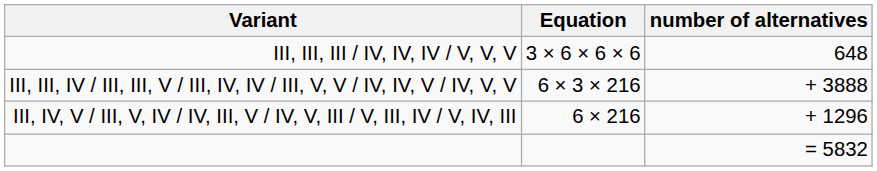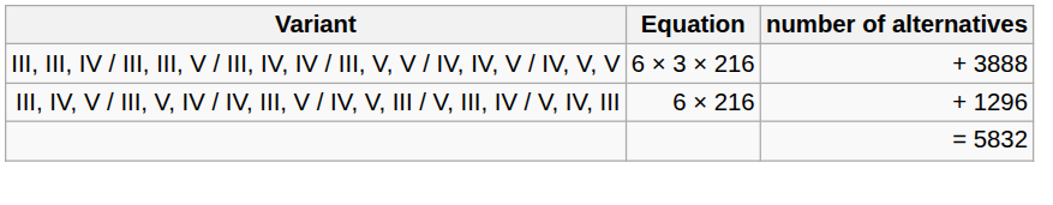 <table border="1" class="wikitable" style="text-align: right">
 <tr>
 <th>Variant</th>
 <th>Equation</th>
 <th>number of alternatives</th>
-</tr>
-<tr>
-<td>III, III, III / IV, IV, IV / V, V, V</td>
-<td>3 × 6 × 6 × 6</td>
-<td>648</td>
 </tr>
 <tr>
 <td>III, III, IV / III, III, V / III, IV, IV / III, V, V / IV, IV, V / IV, V, V</td>
 <td>6 × 3 × 216</td>
 <td>+ 3888</td>
 </tr>
 <tr>
 <td>III, IV, V / III, V, IV / IV, III, V / IV, V, III / V, III, IV / V, IV, III</td>
 <td>6 × 216</td>
 <td>+ 1296</td>
 </tr>
 <tr>
 <td></td>
 <td></td>
 <td>= 5832</td>
 </tr>
 </table>
